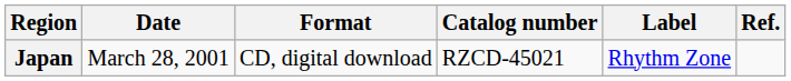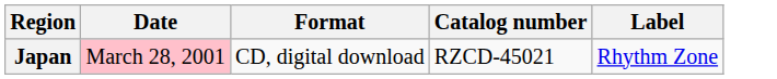 <table class="wikitable plainrowheaders">
 <tr>
 <th>Region</th>
 <th>Date</th>
 <th>Format</th>
 <th>Catalog number</th>
 <th>Label</th>
-<th>Ref.</th>
 </tr>
 <tr>
 <th scope="row">Japan</th>
-<td>March 28, 2001</td>
+<td style="background: pink;">March 28, 2001</td>
 <td>CD, digital download</td>
 <td>RZCD-45021</td>
 <td><a href='#'>Rhythm Zone</a></td>
-<td align="center"></td>
 </tr>
 </table>
